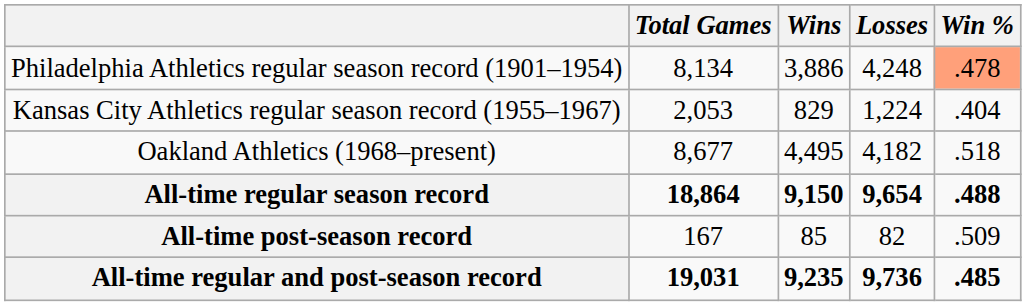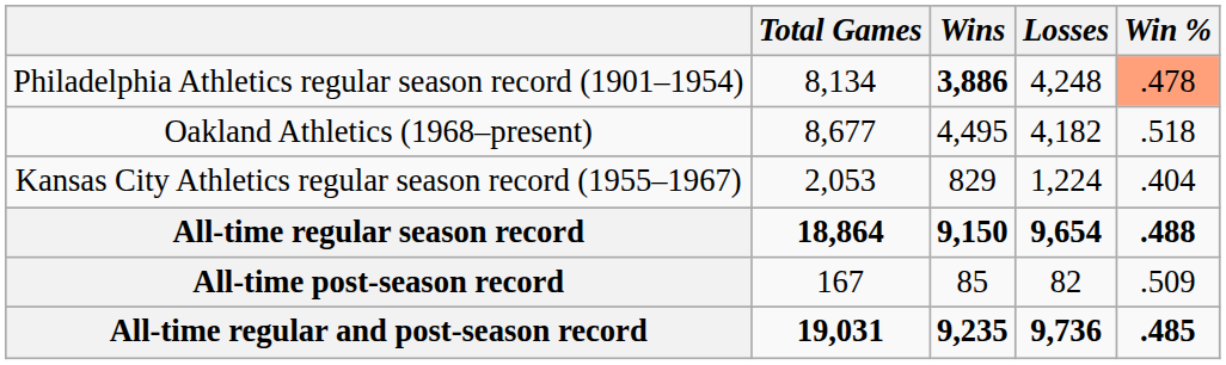 <table class="wikitable" style="text-align:center">
 <tr>
 <th></th>
 <th><em>Total Games</em></th>
 <th><em>Wins</em></th>
 <th><em>Losses</em></th>
 <th><em>Win %</em></th>
 </tr>
 <tr>
 <td>Philadelphia Athletics regular season record (1901–1954)</td>
 <td>8,134</td>
-<td>3,886</td>
+<td><strong>3,886</strong></td>
 <td>4,248</td>
 <td style="background: lightsalmon;">.478</td>
+</tr>
+<tr>
+<td>Oakland Athletics (1968–present)</td>
+<td>8,677</td>
+<td>4,495</td>
+<td>4,182</td>
+<td>.518</td>
 </tr>
 <tr>
 <td>Kansas City Athletics regular season record (1955–1967)</td>
 <td>2,053</td>
 <td>829</td>
 <td>1,224</td>
 <td>.404</td>
-</tr>
-<tr>
-<td>Oakland Athletics (1968–present)</td>
-<td>8,677</td>
-<td>4,495</td>
-<td>4,182</td>
-<td>.518</td>
 </tr>
 <tr>
 <th>All-time regular season record</th>
 <td><strong>18,864</strong></td>
 <td><strong>9,150</strong></td>
 <td><strong>9,654</strong></td>
 <td><strong>.488</strong></td>
 </tr>
 <tr>
 <th>All-time post-season record</th>
 <td>167</td>
 <td>85</td>
 <td>82</td>
 <td>.509</td>
 </tr>
 <tr>
 <th>All-time regular and post-season record</th>
 <td><strong>19,031</strong></td>
 <td><strong>9,235</strong></td>
 <td><strong>9,736</strong></td>
 <td><strong>.485</strong></td>
 </tr>
 </table>
